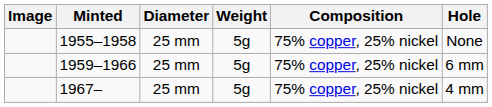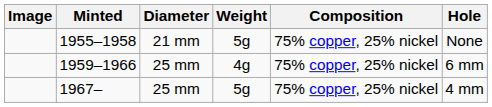 <table class="wikitable">
 <tr>
 <th>Image</th>
 <th>Minted</th>
 <th>Diameter</th>
 <th>Weight</th>
 <th>Composition</th>
 <th>Hole</th>
 </tr>
 <tr>
 <td></td>
 <td>1955–1958</td>
-<td align="center">25 mm</td>
+<td align="center">21 mm</td>
 <td align="center">5g</td>
 <td>75% <a href='#'>copper</a>, 25% nickel</td>
 <td align="center">None</td>
 </tr>
 <tr>
 <td></td>
 <td>1959–1966</td>
 <td align="center">25 mm</td>
-<td align="center">5g</td>
+<td align="center">4g</td>
 <td>75% <a href='#'>copper</a>, 25% nickel</td>
 <td align="center">6 mm</td>
 </tr>
 <tr>
 <td></td>
 <td>1967–</td>
 <td align="center">25 mm</td>
 <td align="center">5g</td>
 <td>75% <a href='#'>copper</a>, 25% nickel</td>
 <td align="center">4 mm</td>
 </tr>
 </table>
